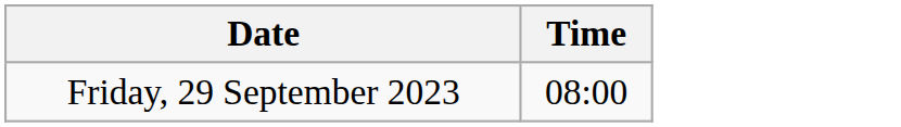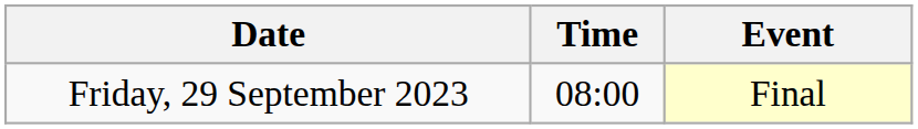 <table class = "wikitable" style="text-align:center;">
 <tr>
 <th width=220>Date</th>
 <th width=50>Time</th>
+<th width=100>Event</th>
 </tr>
 <tr>
 <td>Friday, 29 September 2023</td>
 <td>08:00</td>
+<td bgcolor=ffffcc>Final</td>
 </tr>
 </table>
